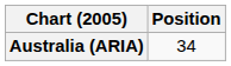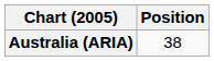 <table class="wikitable plainrowheaders" style="text-align:center">
 <tr>
 <th scope="col">Chart (2005)</th>
 <th scope="col">Position</th>
 </tr>
 <tr>
 <th scope="row">Australia (ARIA)</th>
-<td>34</td>
+<td>38</td>
 </tr>
 </table>
